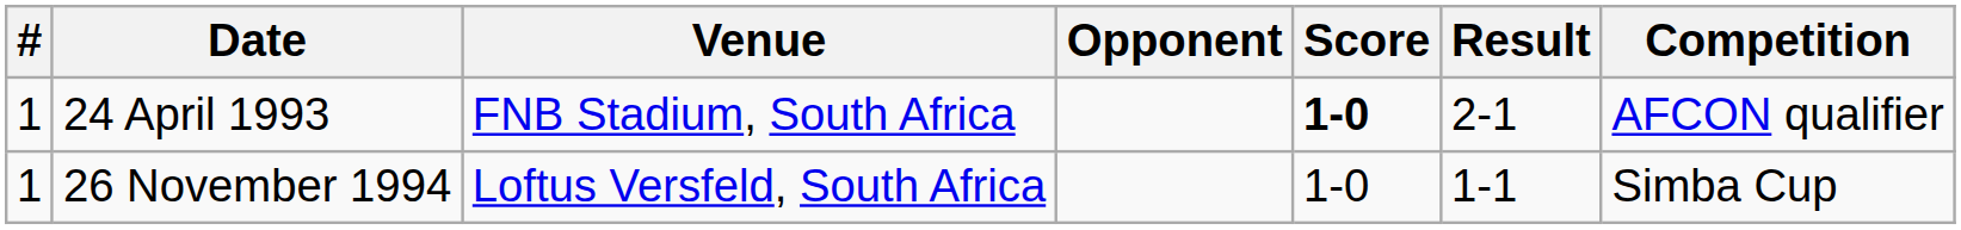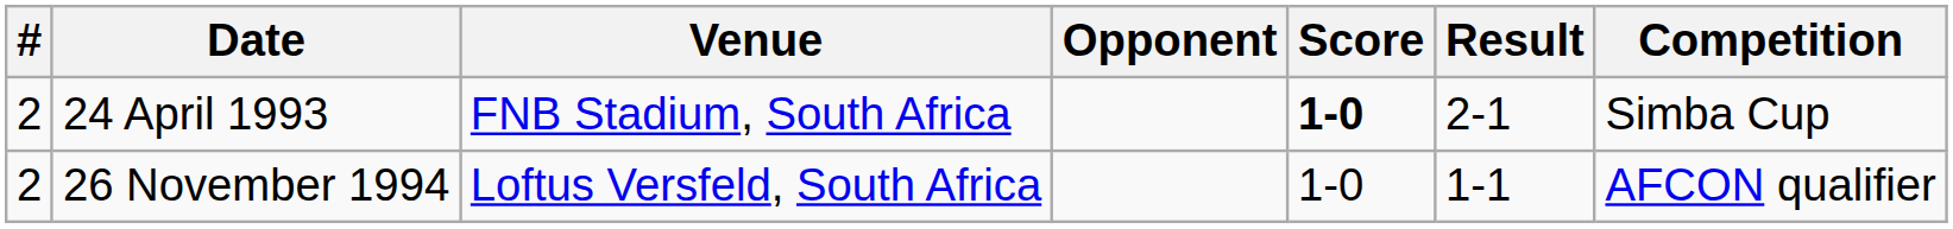 <table class="wikitable">
 <tr>
 <th>#</th>
 <th>Date</th>
 <th>Venue</th>
 <th>Opponent</th>
 <th>Score</th>
 <th>Result</th>
 <th>Competition</th>
 </tr>
 <tr>
-<td>1</td>
+<td>2</td>
 <td>24 April 1993</td>
 <td><a href='#'>FNB Stadium</a>, <a href='#'>South Africa</a></td>
 <td></td>
 <td><strong>1-0</strong></td>
 <td>2-1</td>
-<td><a href='#'>AFCON</a> qualifier</td>
+<td>Simba Cup</td>
 </tr>
 <tr>
-<td>1</td>
+<td>2</td>
 <td>26 November 1994</td>
 <td><a href='#'>Loftus Versfeld</a>, <a href='#'>South Africa</a></td>
 <td></td>
 <td>1-0</td>
 <td>1-1</td>
-<td>Simba Cup</td>
+<td><a href='#'>AFCON</a> qualifier</td>
 </tr>
 </table>
